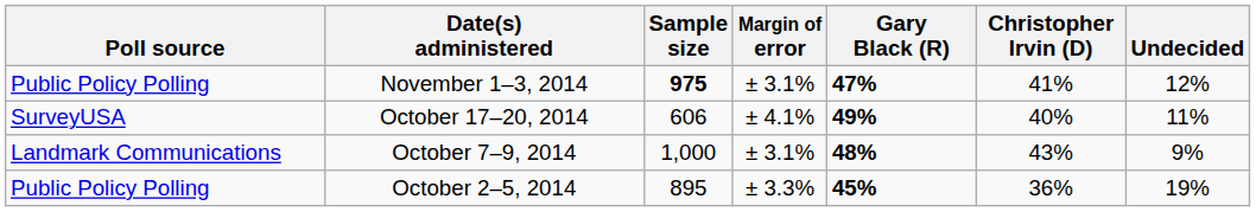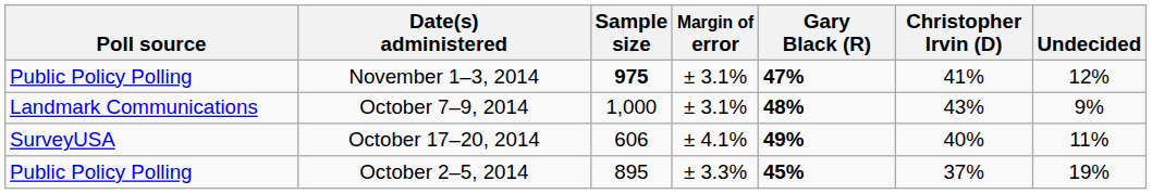 <table class="wikitable" style="font-size:90%">
 <tr valign= bottom>
 <th style="width:200px;">Poll source</th>
 <th style="width:200px;">Date(s)<br>administered</th>
 <th class=small>Sample<br>size</th>
 <th class=small><small>Margin of</small><br>error</th>
 <th style="width:90px;">Gary<br>Black (R)</th>
 <th style="width:90px;">Christopher<br>Irvin (D)</th>
 <th style="width:40px;">Undecided</th>
 </tr>
 <tr>
 <td><a href='#'>Public Policy Polling</a></td>
 <td align=center>November 1–3, 2014</td>
 <td align=center><strong>975</strong></td>
 <td align=center>± 3.1%</td>
 <td><strong>47%</strong></td>
 <td align=center>41%</td>
 <td align=center>12%</td>
 </tr>
 <tr>
+<td><a href='#'>Landmark Communications</a></td>
+<td align=center>October 7–9, 2014</td>
+<td align=center>1,000</td>
+<td align=center>± 3.1%</td>
+<td><strong>48%</strong></td>
+<td align=center>43%</td>
+<td align=center>9%</td>
+</tr>
+<tr>
 <td><a href='#'>SurveyUSA</a></td>
 <td align=center>October 17–20, 2014</td>
 <td align=center>606</td>
 <td align=center>± 4.1%</td>
 <td><strong>49%</strong></td>
 <td align=center>40%</td>
 <td align=center>11%</td>
 </tr>
 <tr>
-<td><a href='#'>Landmark Communications</a></td>
-<td align=center>October 7–9, 2014</td>
-<td align=center>1,000</td>
-<td align=center>± 3.1%</td>
-<td><strong>48%</strong></td>
-<td align=center>43%</td>
-<td align=center>9%</td>
-</tr>
-<tr>
 <td><a href='#'>Public Policy Polling</a></td>
 <td align=center>October 2–5, 2014</td>
 <td align=center>895</td>
 <td align=center>± 3.3%</td>
 <td><strong>45%</strong></td>
-<td align=center>36%</td>
+<td align=center>37%</td>
 <td align=center>19%</td>
 </tr>
 </table>
